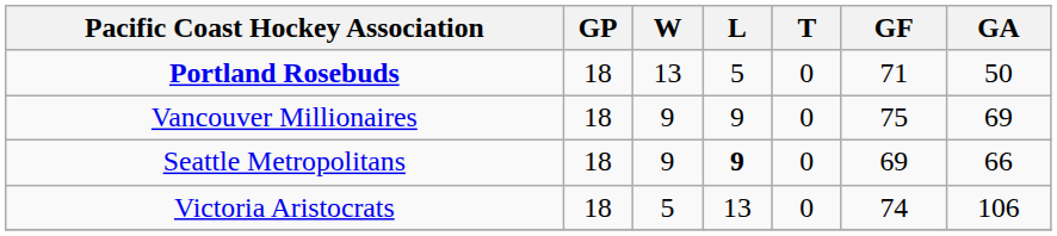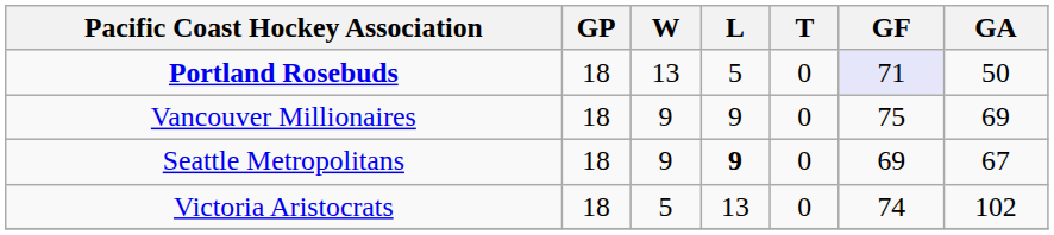 <table class="wikitable" style="text-align:center;">
 <tr>
 <th bgcolor="#DDDDFF" width="40%">Pacific Coast Hockey Association</th>
 <th bgcolor="#DDDDFF" width="5%">GP</th>
 <th bgcolor="#DDDDFF" width="5%">W</th>
 <th bgcolor="#DDDDFF" width="5%">L</th>
 <th bgcolor="#DDDDFF" width="5%">T</th>
 <th bgcolor="#DDDDFF" width="7.5%">GF</th>
 <th bgcolor="#DDDDFF" width="7.5%">GA</th>
 </tr>
 <tr>
 <td><strong><a href='#'>Portland Rosebuds</a></strong></td>
 <td>18</td>
 <td>13</td>
 <td>5</td>
 <td>0</td>
-<td>71</td>
+<td style="background: lavender;">71</td>
 <td>50</td>
 </tr>
 <tr>
 <td><a href='#'>Vancouver Millionaires</a></td>
 <td>18</td>
 <td>9</td>
 <td>9</td>
 <td>0</td>
 <td>75</td>
 <td>69</td>
 </tr>
 <tr>
 <td><a href='#'>Seattle Metropolitans</a></td>
 <td>18</td>
 <td>9</td>
 <td><strong>9</strong></td>
 <td>0</td>
 <td>69</td>
-<td>66</td>
+<td>67</td>
 </tr>
 <tr>
 <td><a href='#'>Victoria Aristocrats</a></td>
 <td>18</td>
 <td>5</td>
 <td>13</td>
 <td>0</td>
 <td>74</td>
-<td>106</td>
+<td>102</td>
 </tr>
 <tr>
 </tr>
 </table>
